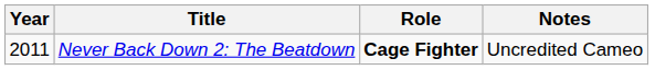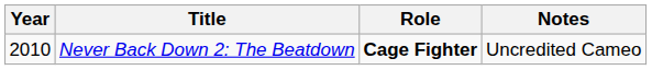 <table class="wikitable sortable">
 <tr>
 <th>Year</th>
 <th>Title</th>
 <th>Role</th>
 <th>Notes</th>
 </tr>
 <tr>
-<td>2011</td>
+<td>2010</td>
 <td><em><a href='#'>Never Back Down 2: The Beatdown</a></em></td>
 <td><strong>Cage Fighter</strong></td>
 <td>Uncredited Cameo</td>
 </tr>
 </table>
